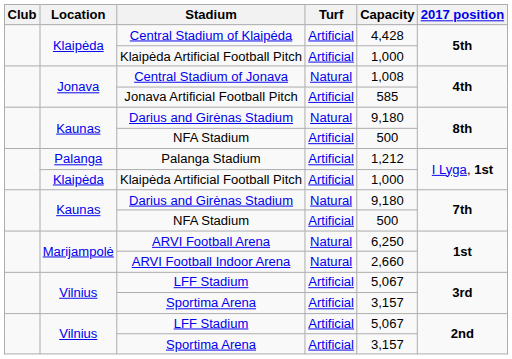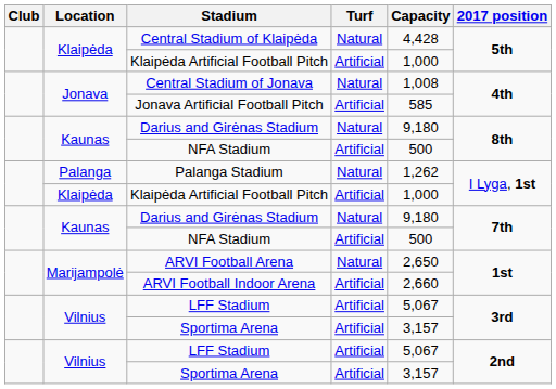 <table class="wikitable sortable" style="text-align:center; font-size:85%;">
 <tr>
 <th>Club</th>
 <th>Location</th>
 <th>Stadium</th>
 <th>Turf</th>
 <th>Capacity</th>
 <th><a href='#'>2017 position</a></th>
 </tr>
 <tr>
 <td rowspan=2></td>
 <td rowspan=2><a href='#'>Klaipėda</a></td>
 <td><a href='#'>Central Stadium of Klaipėda</a></td>
-<td><a href='#'>Artificial</a></td>
+<td><a href='#'>Natural</a></td>
 <td>4,428</td>
 <td rowspan=2><strong>5th</strong></td>
 </tr>
 <tr>
 <td>Klaipėda Artificial Football Pitch</td>
 <td><a href='#'>Artificial</a></td>
 <td>1,000</td>
 </tr>
 <tr>
 <td rowspan=2></td>
 <td rowspan=2><a href='#'>Jonava</a></td>
 <td><a href='#'>Central Stadium of Jonava</a></td>
 <td><a href='#'>Natural</a></td>
 <td>1,008</td>
 <td rowspan=2><strong>4th</strong></td>
 </tr>
 <tr>
 <td>Jonava Artificial Football Pitch</td>
 <td><a href='#'>Artificial</a></td>
 <td>585</td>
 </tr>
 <tr>
 <td rowspan=2></td>
 <td rowspan=2><a href='#'>Kaunas</a></td>
 <td><a href='#'>Darius and Girėnas Stadium</a></td>
 <td><a href='#'>Natural</a></td>
 <td>9,180</td>
 <td rowspan=2><strong>8th</strong></td>
 </tr>
 <tr>
 <td>NFA Stadium</td>
 <td><a href='#'>Artificial</a></td>
 <td>500</td>
 </tr>
 <tr>
 <td rowspan=2></td>
 <td><a href='#'>Palanga</a></td>
 <td>Palanga Stadium</td>
-<td><a href='#'>Artificial</a></td>
-<td>1,212</td>
+<td><a href='#'>Natural</a></td>
+<td>1,262</td>
 <td rowspan=2><a href='#'>I Lyga</a>, <strong>1st</strong></td>
 </tr>
 <tr>
 <td><a href='#'>Klaipėda</a></td>
 <td>Klaipėda Artificial Football Pitch</td>
 <td><a href='#'>Artificial</a></td>
 <td>1,000</td>
 </tr>
 <tr>
 <td rowspan=2></td>
 <td rowspan=2><a href='#'>Kaunas</a></td>
 <td><a href='#'>Darius and Girėnas Stadium</a></td>
 <td><a href='#'>Natural</a></td>
 <td>9,180</td>
 <td rowspan=2><strong>7th</strong></td>
 </tr>
 <tr>
 <td>NFA Stadium</td>
 <td><a href='#'>Artificial</a></td>
 <td>500</td>
 </tr>
 <tr>
 <td rowspan=2></td>
 <td rowspan=2><a href='#'>Marijampolė</a></td>
 <td><a href='#'>ARVI Football Arena</a></td>
 <td><a href='#'>Natural</a></td>
-<td>6,250</td>
+<td>2,650</td>
 <td rowspan=2><strong>1st</strong></td>
 </tr>
 <tr>
 <td><a href='#'>ARVI Football Indoor Arena</a></td>
-<td><a href='#'>Natural</a></td>
+<td><a href='#'>Artificial</a></td>
 <td>2,660</td>
 </tr>
 <tr>
 <td rowspan=2></td>
 <td rowspan=2><a href='#'>Vilnius</a></td>
 <td><a href='#'>LFF Stadium</a></td>
 <td><a href='#'>Artificial</a></td>
 <td>5,067</td>
 <td rowspan=2><strong>3rd</strong></td>
 </tr>
 <tr>
 <td><a href='#'>Sportima Arena</a></td>
 <td><a href='#'>Artificial</a></td>
 <td>3,157</td>
 </tr>
 <tr>
 <td rowspan=2></td>
 <td rowspan=2><a href='#'>Vilnius</a></td>
 <td><a href='#'>LFF Stadium</a></td>
 <td><a href='#'>Artificial</a></td>
 <td>5,067</td>
 <td rowspan=2><strong>2nd</strong></td>
 </tr>
 <tr>
 <td><a href='#'>Sportima Arena</a></td>
 <td><a href='#'>Artificial</a></td>
 <td>3,157</td>
 </tr>
 </table>
